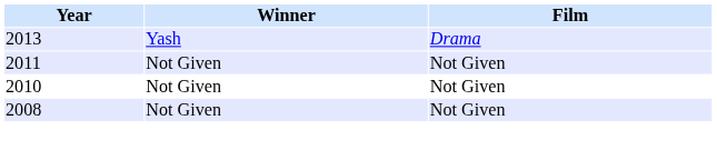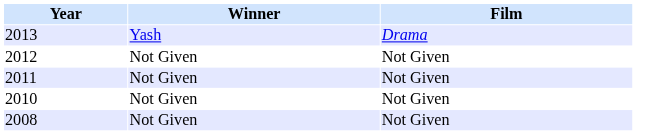 <table cellspacing="1" cellpadding="1" border="0" width="50%">
 <tr bgcolor="#d1e4fd">
 <th>Year</th>
 <th>Winner</th>
 <th>Film</th>
 </tr>
 <tr bgcolor="#e4e8ff">
 <td>2013</td>
 <td><a href='#'>Yash</a></td>
 <td><em><a href='#'>Drama</a></em></td>
+</tr>
+<tr>
+<td>2012</td>
+<td>Not Given</td>
+<td>Not Given</td>
+<td></td>
 </tr>
 <tr bgcolor="#e4e8ff">
 <td>2011</td>
 <td>Not Given</td>
 <td>Not Given</td>
 </tr>
 <tr>
 <td>2010</td>
 <td>Not Given</td>
 <td>Not Given</td>
 </tr>
 <tr bgcolor="#e4e8ff">
 <td>2008</td>
 <td>Not Given</td>
 <td>Not Given</td>
 </tr>
 </table>
